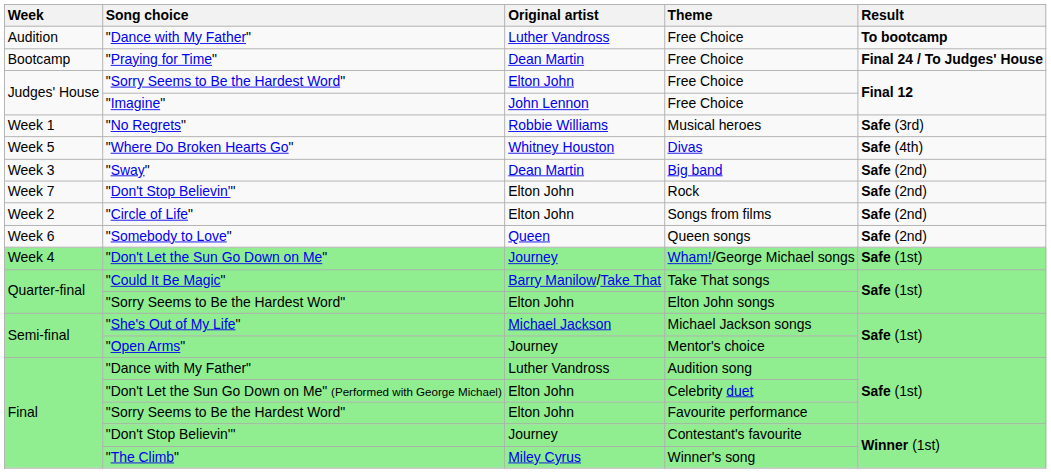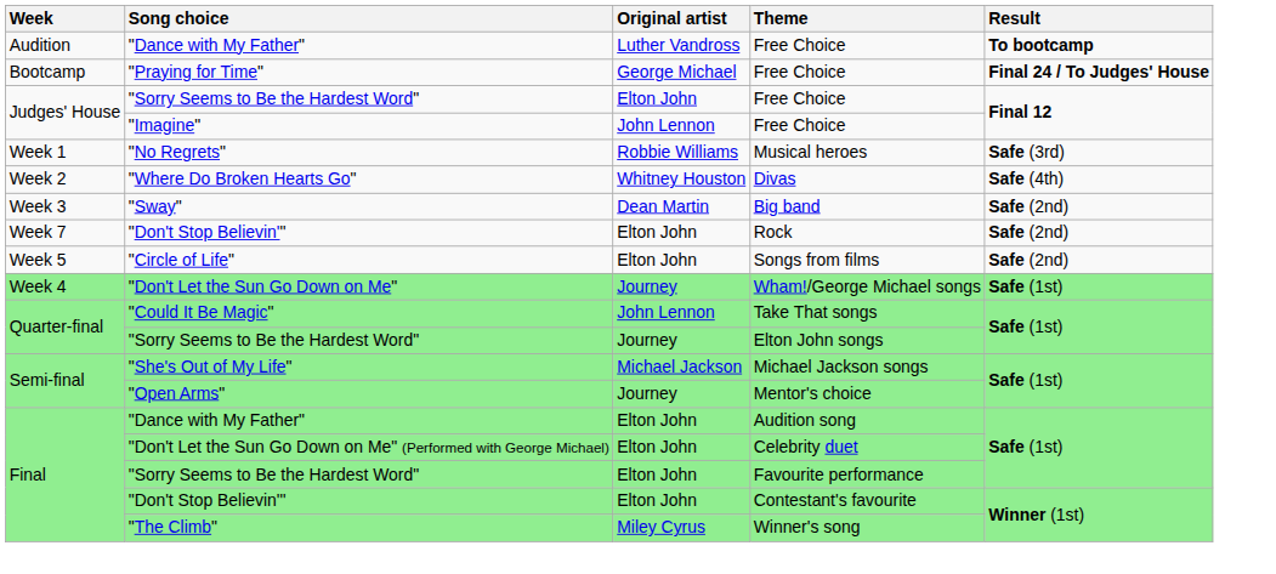 <table class="wikitable">
 <tr>
 <th style="text-align:left">Week</th>
 <th style="text-align:left">Song choice</th>
 <th style="text-align:left">Original artist</th>
 <th style="text-align:left">Theme</th>
 <th style="text-align:left">Result</th>
 </tr>
 <tr>
 <td>Audition</td>
 <td>"<a href='#'>Dance with My Father</a>"</td>
 <td><a href='#'>Luther Vandross</a></td>
 <td>Free Choice</td>
 <td><strong>To bootcamp</strong></td>
 </tr>
 <tr>
 <td>Bootcamp</td>
 <td>"<a href='#'>Praying for Time</a>"</td>
-<td><a href='#'>Dean Martin</a></td>
+<td><a href='#'>George Michael</a></td>
 <td>Free Choice</td>
 <td><strong>Final 24 / To Judges' House</strong></td>
 </tr>
 <tr>
 <td rowspan="2">Judges' House</td>
 <td>"<a href='#'>Sorry Seems to Be the Hardest Word</a>"</td>
 <td><a href='#'>Elton John</a></td>
 <td>Free Choice</td>
 <td rowspan="2"><strong>Final 12</strong></td>
 </tr>
 <tr>
 <td>"<a href='#'>Imagine</a>"</td>
 <td><a href='#'>John Lennon</a></td>
 <td>Free Choice</td>
 </tr>
 <tr>
 <td>Week 1</td>
 <td>"<a href='#'>No Regrets</a>"</td>
 <td><a href='#'>Robbie Williams</a></td>
 <td>Musical heroes</td>
 <td><strong>Safe</strong> (3rd)</td>
 </tr>
 <tr>
-<td>Week 5</td>
+<td>Week 2</td>
 <td>"<a href='#'>Where Do Broken Hearts Go</a>"</td>
 <td><a href='#'>Whitney Houston</a></td>
 <td><a href='#'>Divas</a></td>
 <td><strong>Safe</strong> (4th)</td>
 </tr>
 <tr>
 <td>Week 3</td>
 <td>"<a href='#'>Sway</a>"</td>
 <td><a href='#'>Dean Martin</a></td>
 <td><a href='#'>Big band</a></td>
 <td><strong>Safe</strong> (2nd)</td>
 </tr>
 <tr>
 <td>Week 7</td>
 <td>"<a href='#'>Don't Stop Believin'</a>"</td>
 <td>Elton John</td>
 <td>Rock</td>
 <td><strong>Safe</strong> (2nd)</td>
 </tr>
 <tr>
-<td>Week 2</td>
+<td>Week 5</td>
 <td>"<a href='#'>Circle of Life</a>"</td>
 <td>Elton John</td>
 <td>Songs from films</td>
-<td><strong>Safe</strong> (2nd)</td>
-</tr>
-<tr>
-<td>Week 6</td>
-<td>"<a href='#'>Somebody to Love</a>"</td>
-<td><a href='#'>Queen</a></td>
-<td>Queen songs</td>
 <td><strong>Safe</strong> (2nd)</td>
 </tr>
 <tr style="background:lightgreen">
 <td>Week 4</td>
 <td>"<a href='#'>Don't Let the Sun Go Down on Me</a>"</td>
 <td><a href='#'>Journey</a></td>
 <td><a href='#'>Wham!</a>/George Michael songs</td>
 <td><strong>Safe</strong> (1st)</td>
 </tr>
 <tr style="background:lightgreen">
 <td rowspan="2">Quarter-final</td>
 <td>"<a href='#'>Could It Be Magic</a>"</td>
-<td><a href='#'>Barry Manilow</a>/<a href='#'>Take That</a></td>
+<td><a href='#'>John Lennon</a></td>
 <td>Take That songs</td>
 <td rowspan="2"><strong>Safe</strong> (1st)</td>
 </tr>
 <tr style="background:lightgreen">
 <td>"Sorry Seems to Be the Hardest Word"</td>
-<td>Elton John</td>
+<td>Journey</td>
 <td>Elton John songs</td>
 </tr>
 <tr style="background:lightgreen">
 <td rowspan="2">Semi-final</td>
 <td>"<a href='#'>She's Out of My Life</a>"</td>
 <td><a href='#'>Michael Jackson</a></td>
 <td>Michael Jackson songs</td>
 <td rowspan="2"><strong>Safe</strong> (1st)</td>
 </tr>
 <tr style="background:lightgreen">
 <td>"<a href='#'>Open Arms</a>"</td>
 <td>Journey</td>
 <td>Mentor's choice</td>
 </tr>
 <tr style="background:lightgreen">
 <td rowspan="5">Final</td>
 <td>"Dance with My Father"</td>
-<td>Luther Vandross</td>
+<td>Elton John</td>
 <td>Audition song</td>
 <td rowspan="3"><strong>Safe</strong> (1st)</td>
 </tr>
 <tr style="background:lightgreen">
 <td>"Don't Let the Sun Go Down on Me" <small> (Performed with George Michael)</small></td>
 <td>Elton John</td>
 <td>Celebrity <a href='#'>duet</a></td>
 </tr>
 <tr style="background:lightgreen">
 <td>"Sorry Seems to Be the Hardest Word"</td>
 <td>Elton John</td>
 <td>Favourite performance</td>
 </tr>
 <tr style="background:lightgreen">
 <td>"Don't Stop Believin'"</td>
-<td>Journey</td>
+<td>Elton John</td>
 <td>Contestant's favourite</td>
 <td rowspan="2"><strong>Winner</strong> (1st)</td>
 </tr>
 <tr style="background:lightgreen">
 <td>"<a href='#'>The Climb</a>"</td>
 <td><a href='#'>Miley Cyrus</a></td>
 <td>Winner's song</td>
 </tr>
 </table>
